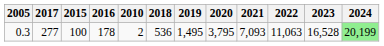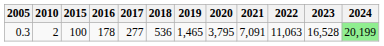 <table class="wikitable nonsortable">
 <tr>
 <th>2005</th>
-<th>2017</th>
+<th>2010</th>
 <th>2015</th>
 <th>2016</th>
-<th>2010</th>
+<th>2017</th>
 <th>2018</th>
 <th>2019</th>
 <th>2020</th>
 <th>2021</th>
 <th>2022</th>
 <th>2023</th>
 <th>2024</th>
 </tr>
 <tr align="right">
 <td>0.3</td>
-<td>277</td>
+<td>2</td>
 <td>100</td>
 <td>178</td>
-<td>2</td>
+<td>277</td>
 <td>536</td>
-<td>1,495</td>
+<td>1,465</td>
 <td>3,795</td>
-<td>7,093</td>
+<td>7,091</td>
 <td>11,063</td>
 <td>16,528</td>
 <td style="background: lightgreen;">20,199</td>
 </tr>
 </table>
